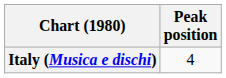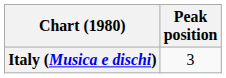 <table class="wikitable plainrowheaders" style="text-align:center">
 <tr>
 <th scope="col">Chart (1980)</th>
 <th scope="col">Peak<br>position</th>
 </tr>
 <tr>
 <th scope="row">Italy (<em><a href='#'>Musica e dischi</a></em>)</th>
-<td>4</td>
+<td>3</td>
 </tr>
 </table>
